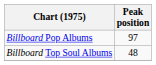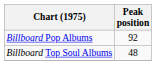 <table class="wikitable">
 <tr>
 <th>Chart (1975)</th>
 <th>Peak<br>position</th>
 </tr>
 <tr>
 <td><a href='#'><em>Billboard</em> Pop Albums</a></td>
-<td align=center>97</td>
+<td align=center>92</td>
 </tr>
 <tr>
 <td><em>Billboard</em> <a href='#'>Top Soul Albums</a></td>
 <td align=center>48</td>
 </tr>
 <tr>
 </tr>
 </table>
